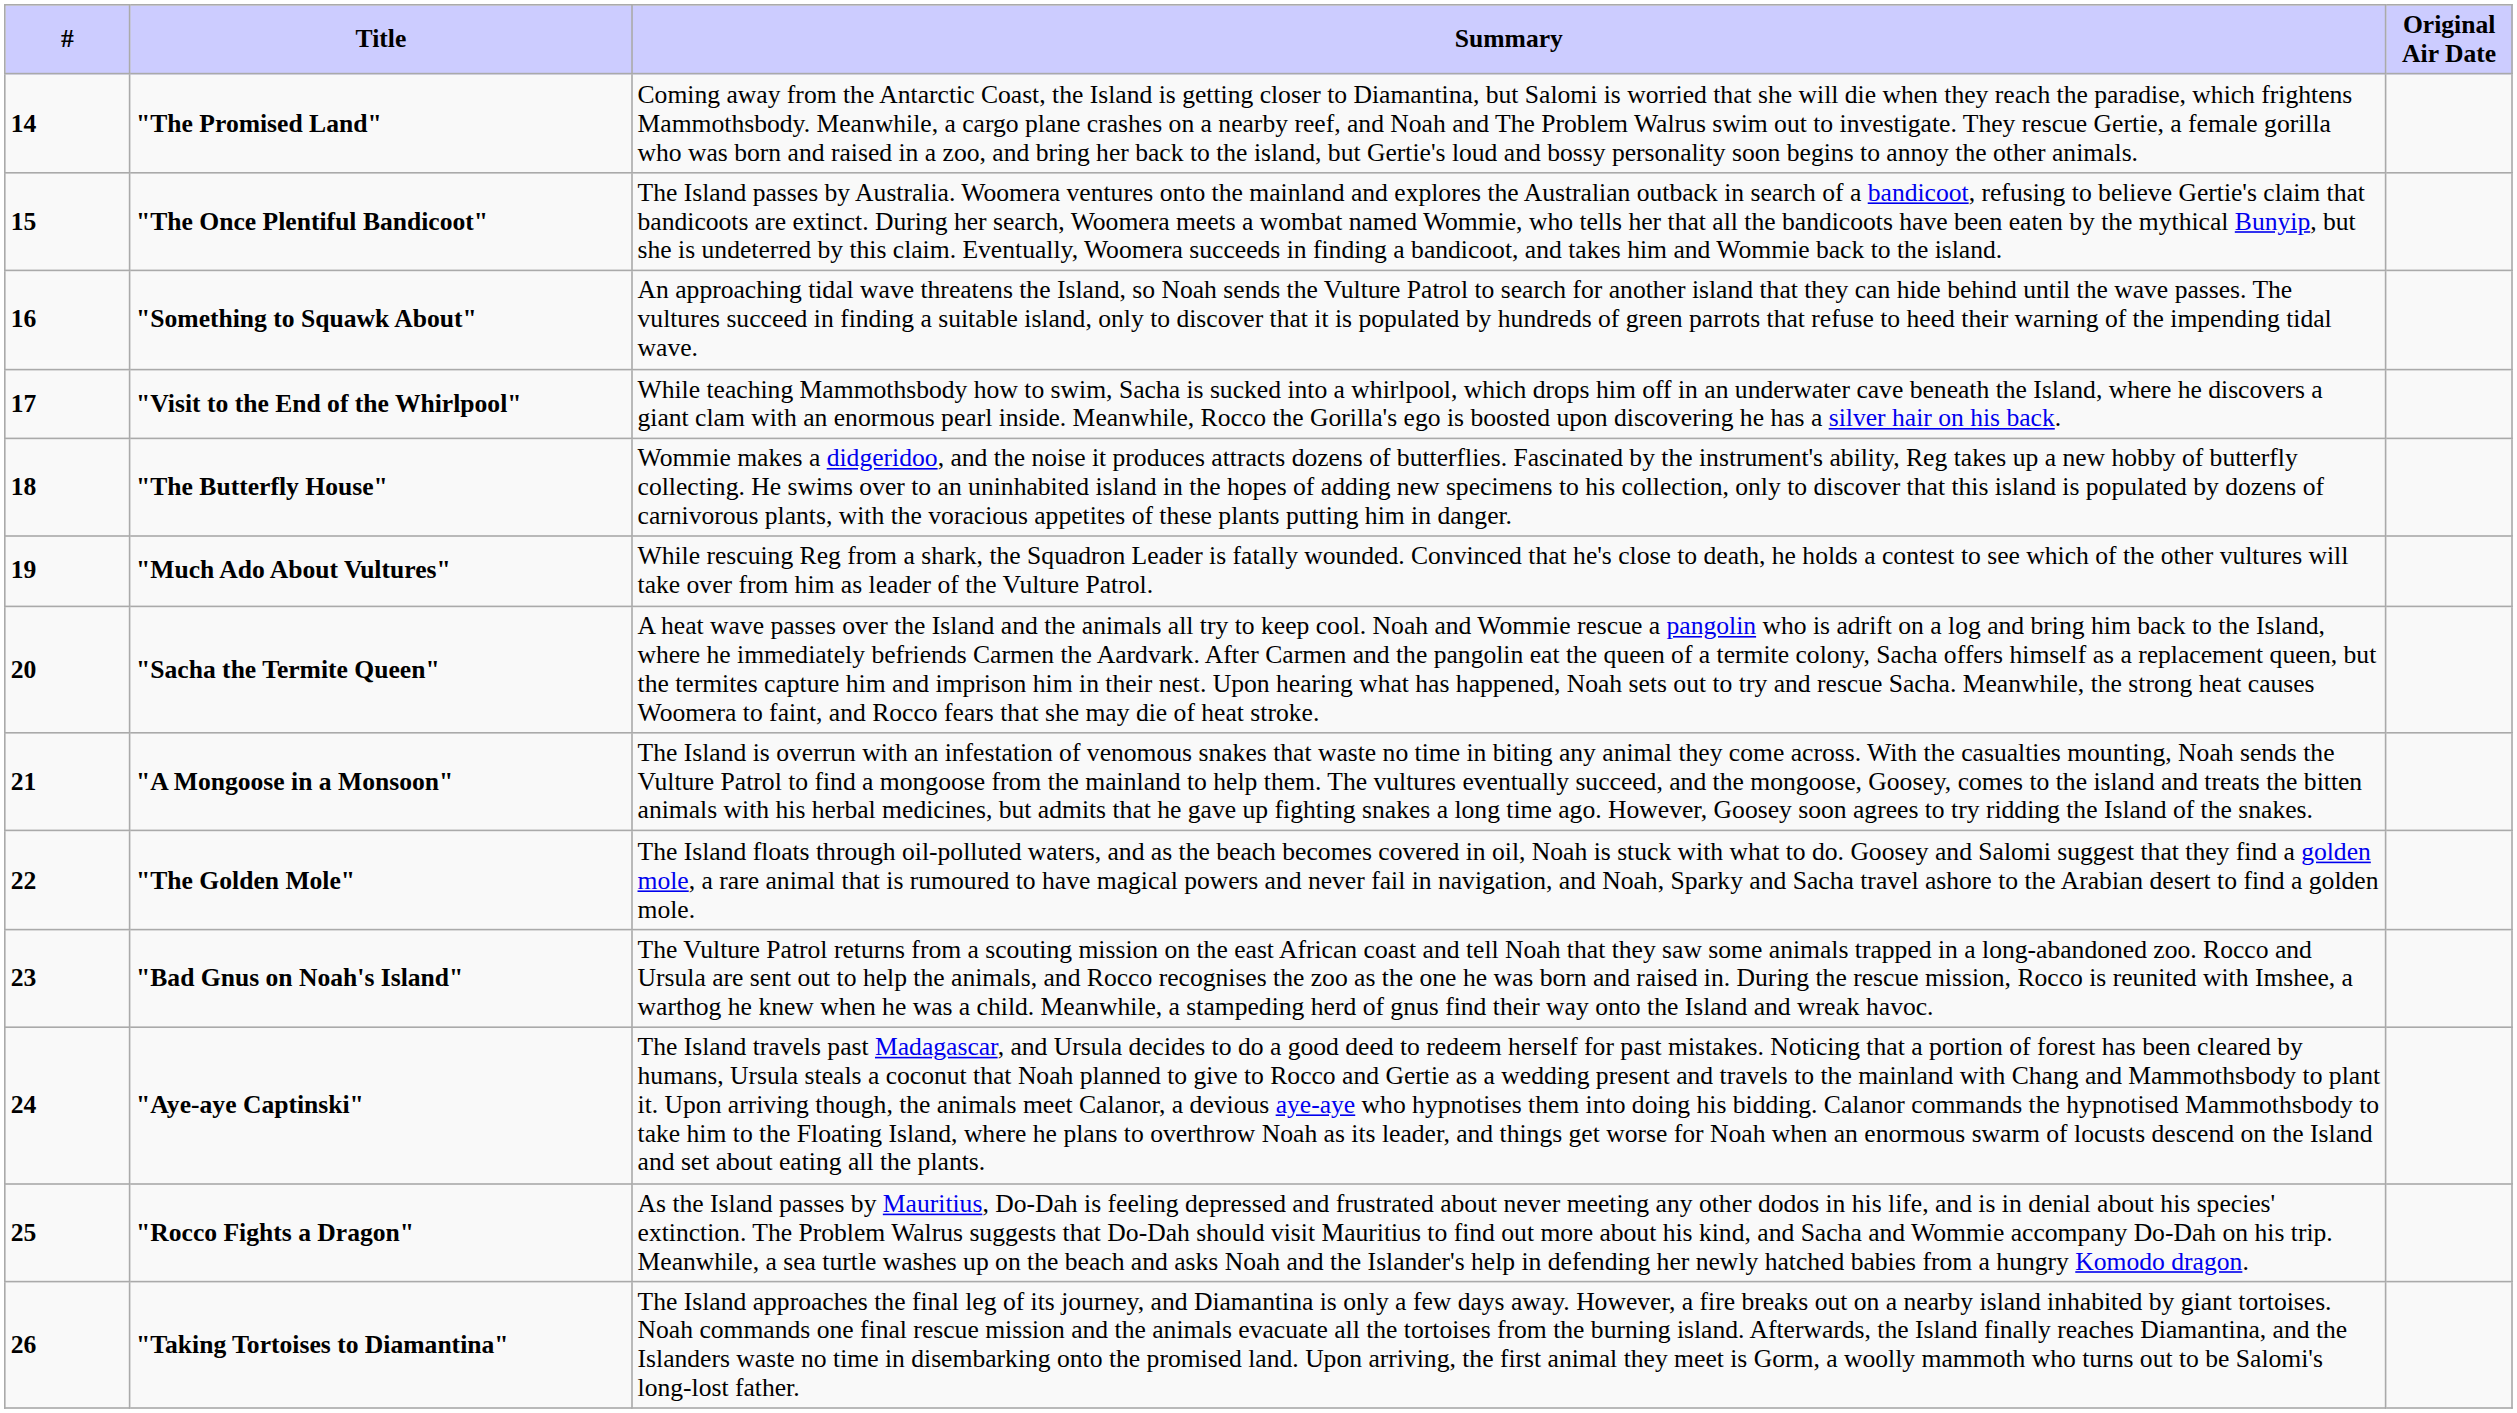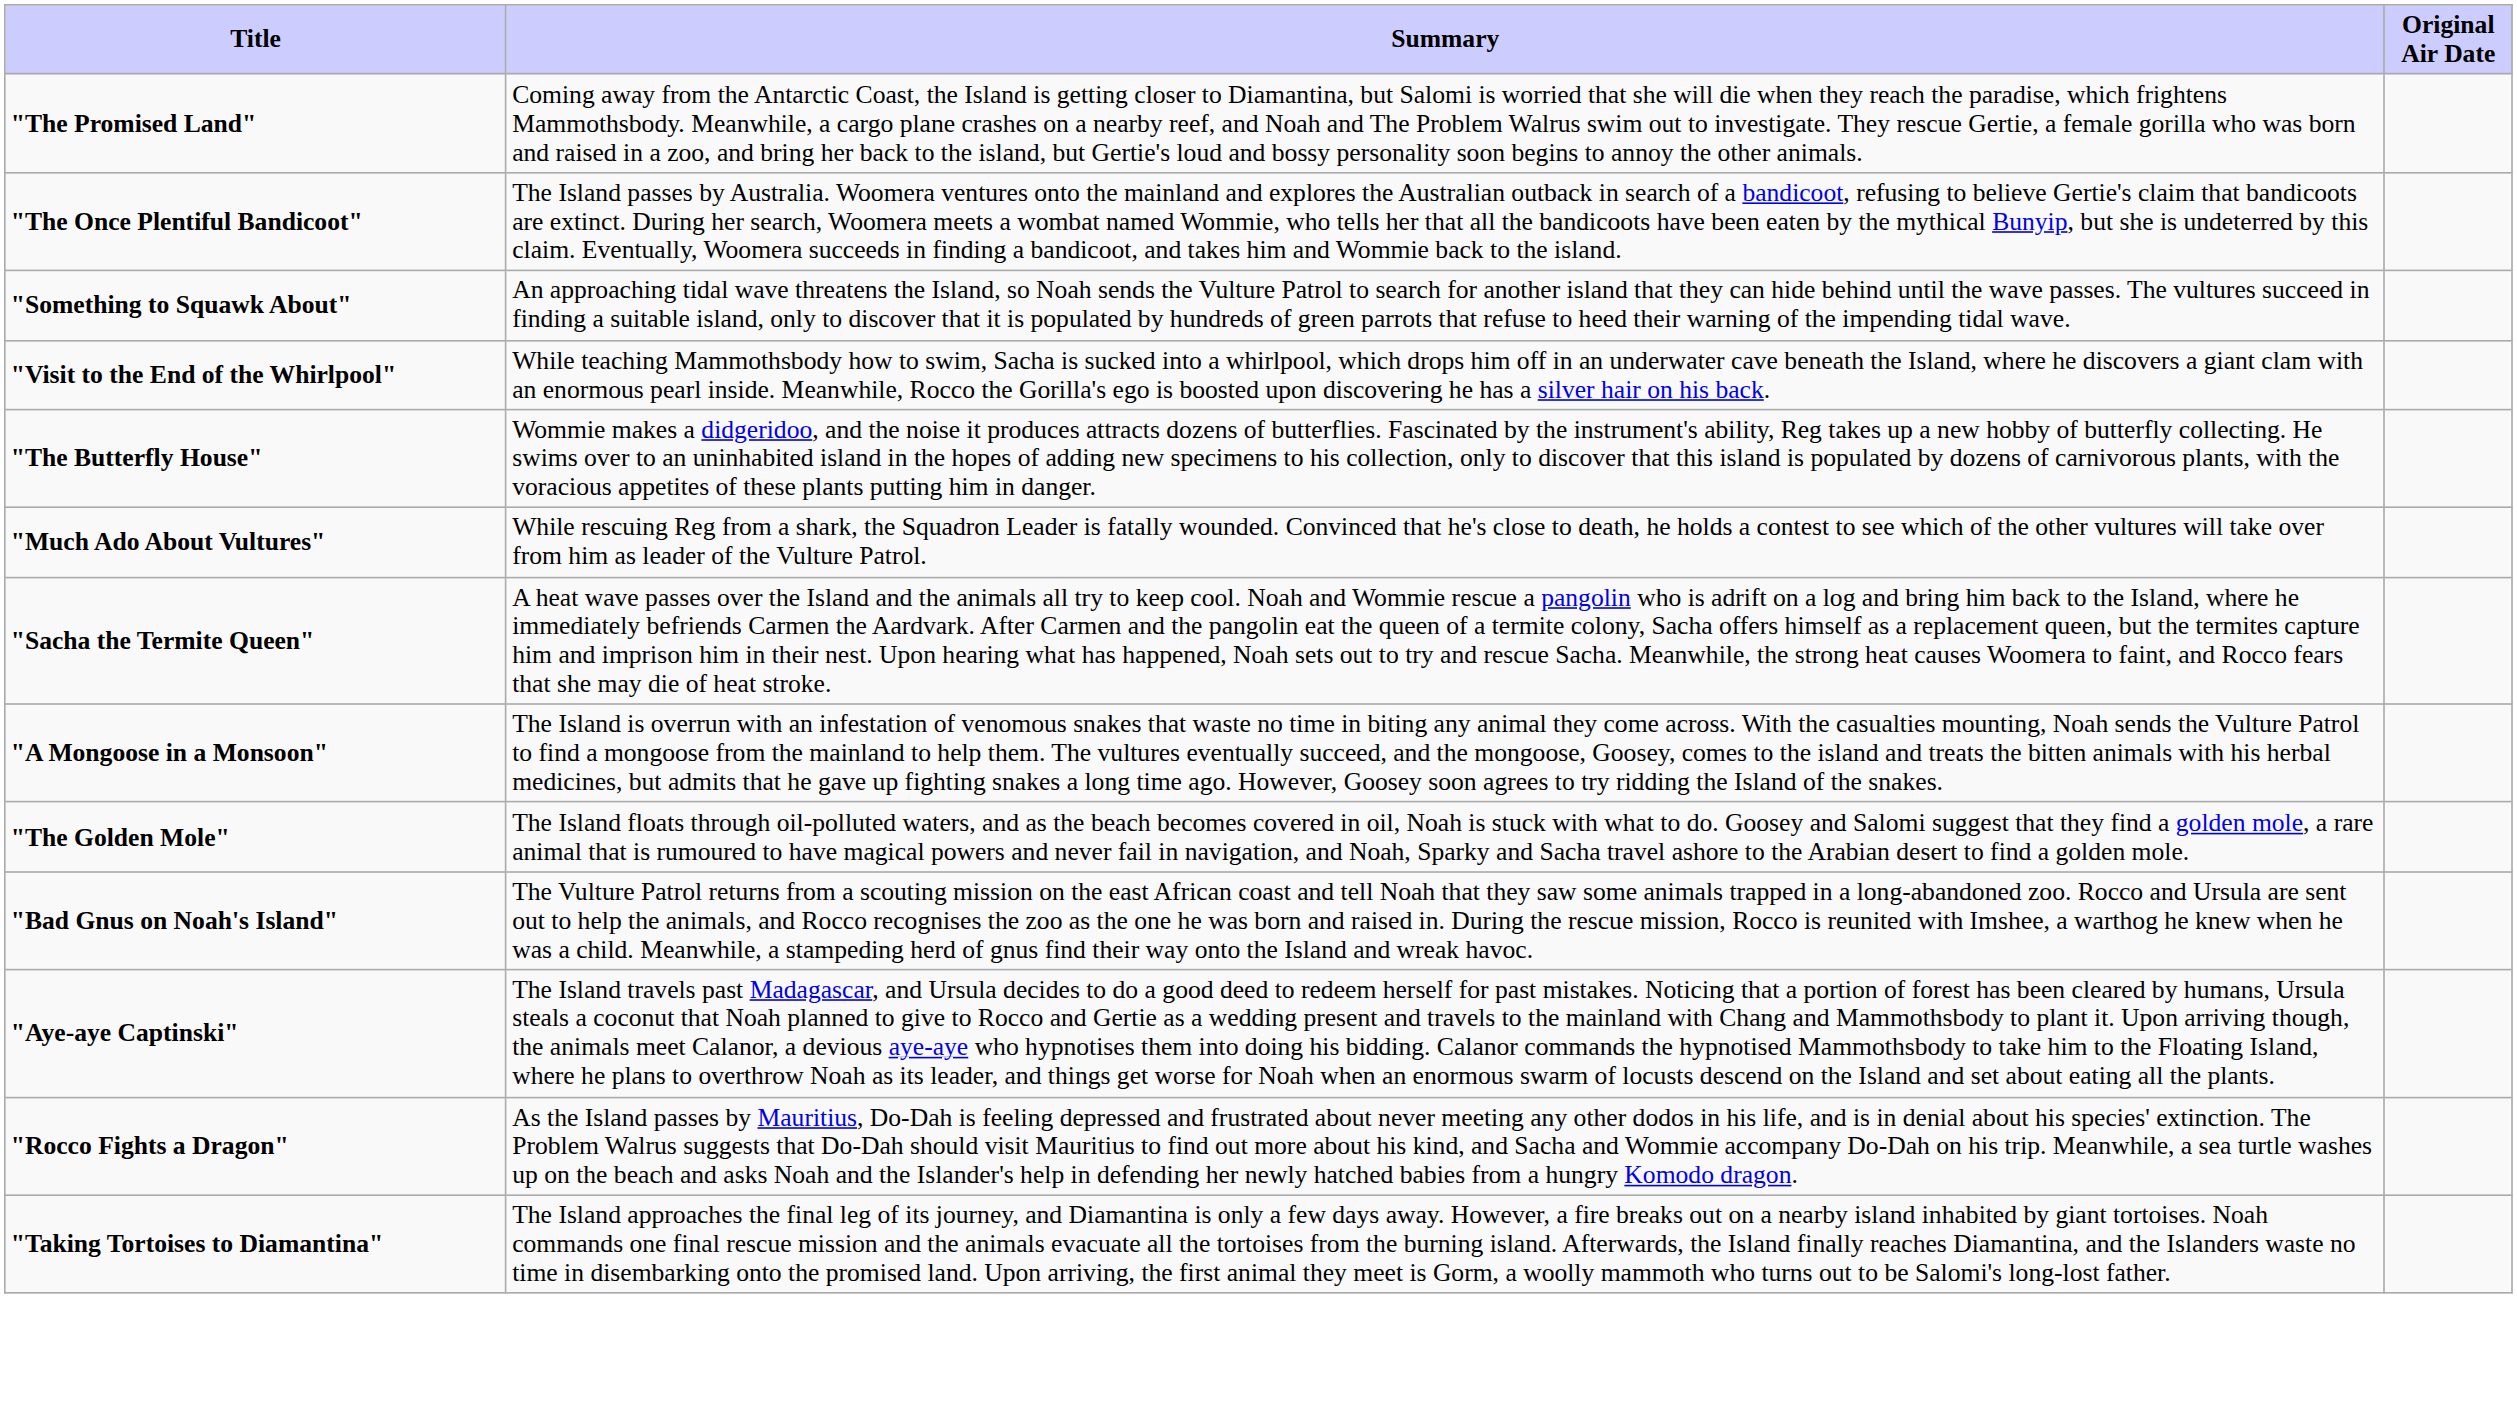 <table class="wikitable" style="width:99%;">
 <tr>
-<th style="background:#ccf; width:5%;"><strong>#</strong></th>
 <th style="background:#ccf; width:20%;"><strong>Title</strong></th>
 <th style="background:#ccf;"><strong>Summary</strong></th>
 <th style="background:#ccf;"><strong>Original Air Date</strong></th>
 </tr>
 <tr>
-<td><strong>14</strong></td>
 <td><strong>"The Promised Land"</strong></td>
 <td>Coming away from the Antarctic Coast, the Island is getting closer to Diamantina, but Salomi is worried that she will die when they reach the paradise, which frightens Mammothsbody. Meanwhile, a cargo plane crashes on a nearby reef, and Noah and The Problem Walrus swim out to investigate. They rescue Gertie, a female gorilla who was born and raised in a zoo, and bring her back to the island, but Gertie's loud and bossy personality soon begins to annoy the other animals.</td>
 <td></td>
 </tr>
 <tr>
-<td><strong>15</strong></td>
 <td><strong>"The Once Plentiful Bandicoot"</strong></td>
 <td>The Island passes by Australia. Woomera ventures onto the mainland and explores the Australian outback in search of a <a href='#'>bandicoot</a>, refusing to believe Gertie's claim that bandicoots are extinct. During her search, Woomera meets a wombat named Wommie, who tells her that all the bandicoots have been eaten by the mythical <a href='#'>Bunyip</a>, but she is undeterred by this claim. Eventually, Woomera succeeds in finding a bandicoot, and takes him and Wommie back to the island.</td>
 <td></td>
 </tr>
 <tr>
-<td><strong>16</strong></td>
 <td><strong>"Something to Squawk About"</strong></td>
 <td>An approaching tidal wave threatens the Island, so Noah sends the Vulture Patrol to search for another island that they can hide behind until the wave passes. The vultures succeed in finding a suitable island, only to discover that it is populated by hundreds of green parrots that refuse to heed their warning of the impending tidal wave.</td>
 <td></td>
 </tr>
 <tr>
-<td><strong>17</strong></td>
 <td><strong>"Visit to the End of the Whirlpool"</strong></td>
 <td>While teaching Mammothsbody how to swim, Sacha is sucked into a whirlpool, which drops him off in an underwater cave beneath the Island, where he discovers a giant clam with an enormous pearl inside. Meanwhile, Rocco the Gorilla's ego is boosted upon discovering he has a <a href='#'>silver hair on his back</a>.</td>
 <td></td>
 </tr>
 <tr>
-<td><strong>18</strong></td>
 <td><strong>"The Butterfly House"</strong></td>
 <td>Wommie makes a <a href='#'>didgeridoo</a>, and the noise it produces attracts dozens of butterflies. Fascinated by the instrument's ability, Reg takes up a new hobby of butterfly collecting. He swims over to an uninhabited island in the hopes of adding new specimens to his collection, only to discover that this island is populated by dozens of carnivorous plants, with the voracious appetites of these plants putting him in danger.</td>
 <td></td>
 </tr>
 <tr>
-<td><strong>19</strong></td>
 <td><strong>"Much Ado About Vultures"</strong></td>
 <td>While rescuing Reg from a shark, the Squadron Leader is fatally wounded. Convinced that he's close to death, he holds a contest to see which of the other vultures will take over from him as leader of the Vulture Patrol.</td>
 <td></td>
 </tr>
 <tr>
-<td><strong>20</strong></td>
 <td><strong>"Sacha the Termite Queen"</strong></td>
 <td>A heat wave passes over the Island and the animals all try to keep cool. Noah and Wommie rescue a <a href='#'>pangolin</a> who is adrift on a log and bring him back to the Island, where he immediately befriends Carmen the Aardvark. After Carmen and the pangolin eat the queen of a termite colony, Sacha offers himself as a replacement queen, but the termites capture him and imprison him in their nest. Upon hearing what has happened, Noah sets out to try and rescue Sacha. Meanwhile, the strong heat causes Woomera to faint, and Rocco fears that she may die of heat stroke.</td>
 <td></td>
 </tr>
 <tr>
-<td><strong>21</strong></td>
 <td><strong>"A Mongoose in a Monsoon"</strong></td>
 <td>The Island is overrun with an infestation of venomous snakes that waste no time in biting any animal they come across. With the casualties mounting, Noah sends the Vulture Patrol to find a mongoose from the mainland to help them. The vultures eventually succeed, and the mongoose, Goosey, comes to the island and treats the bitten animals with his herbal medicines, but admits that he gave up fighting snakes a long time ago. However, Goosey soon agrees to try ridding the Island of the snakes.</td>
 <td></td>
 </tr>
 <tr>
-<td><strong>22</strong></td>
 <td><strong>"The Golden Mole"</strong></td>
 <td>The Island floats through oil-polluted waters, and as the beach becomes covered in oil, Noah is stuck with what to do. Goosey and Salomi suggest that they find a <a href='#'>golden mole</a>, a rare animal that is rumoured to have magical powers and never fail in navigation, and Noah, Sparky and Sacha travel ashore to the Arabian desert to find a golden mole.</td>
 <td></td>
 </tr>
 <tr>
-<td><strong>23</strong></td>
 <td><strong>"Bad Gnus on Noah's Island"</strong></td>
 <td>The Vulture Patrol returns from a scouting mission on the east African coast and tell Noah that they saw some animals trapped in a long-abandoned zoo. Rocco and Ursula are sent out to help the animals, and Rocco recognises the zoo as the one he was born and raised in. During the rescue mission, Rocco is reunited with Imshee, a warthog he knew when he was a child. Meanwhile, a stampeding herd of gnus find their way onto the Island and wreak havoc.</td>
 <td></td>
 </tr>
 <tr>
-<td><strong>24</strong></td>
 <td><strong>"Aye-aye Captinski"</strong></td>
 <td>The Island travels past <a href='#'>Madagascar</a>, and Ursula decides to do a good deed to redeem herself for past mistakes. Noticing that a portion of forest has been cleared by humans, Ursula steals a coconut that Noah planned to give to Rocco and Gertie as a wedding present and travels to the mainland with Chang and Mammothsbody to plant it. Upon arriving though, the animals meet Calanor, a devious <a href='#'>aye-aye</a> who hypnotises them into doing his bidding. Calanor commands the hypnotised Mammothsbody to take him to the Floating Island, where he plans to overthrow Noah as its leader, and things get worse for Noah when an enormous swarm of locusts descend on the Island and set about eating all the plants.</td>
 <td></td>
 </tr>
 <tr>
-<td><strong>25</strong></td>
 <td><strong>"Rocco Fights a Dragon"</strong></td>
 <td>As the Island passes by <a href='#'>Mauritius</a>, Do-Dah is feeling depressed and frustrated about never meeting any other dodos in his life, and is in denial about his species' extinction. The Problem Walrus suggests that Do-Dah should visit Mauritius to find out more about his kind, and Sacha and Wommie accompany Do-Dah on his trip. Meanwhile, a sea turtle washes up on the beach and asks Noah and the Islander's help in defending her newly hatched babies from a hungry <a href='#'>Komodo dragon</a>.</td>
 <td></td>
 </tr>
 <tr>
-<td><strong>26</strong></td>
 <td><strong>"Taking Tortoises to Diamantina"</strong></td>
 <td>The Island approaches the final leg of its journey, and Diamantina is only a few days away. However, a fire breaks out on a nearby island inhabited by giant tortoises. Noah commands one final rescue mission and the animals evacuate all the tortoises from the burning island. Afterwards, the Island finally reaches Diamantina, and the Islanders waste no time in disembarking onto the promised land. Upon arriving, the first animal they meet is Gorm, a woolly mammoth who turns out to be Salomi's long-lost father.</td>
 <td></td>
 </tr>
 </table>
